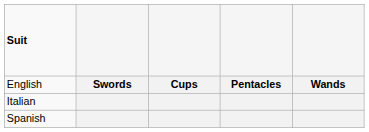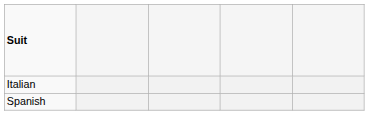 <table class="wikitable">
 <tr>
 <td width="100px"><strong>Suit</strong></td>
 <td align="center" width="100px" height="100px" bgcolor="whitesmoke"></td>
 <td align="center" width="100px" bgcolor="whitesmoke"></td>
 <td align="center" width="100px" bgcolor="whitesmoke"></td>
 <td align="center" width="100px" bgcolor="whitesmoke"></td>
-</tr>
-<tr>
-<td align="left">English</td>
-<th align="center">Swords</th>
-<th align="center">Cups</th>
-<th align="center">Pentacles</th>
-<th align="center">Wands</th>
 </tr>
 <tr>
 <td align="left">Italian</td>
 <th align="center"></th>
 <th align="center"></th>
 <th align="center"></th>
 <th align="center"></th>
 </tr>
 <tr>
 <td align="left">Spanish</td>
 <th align="center"></th>
 <th align="center"></th>
 <th align="center"></th>
 <th align="center"></th>
 </tr>
 </table>
